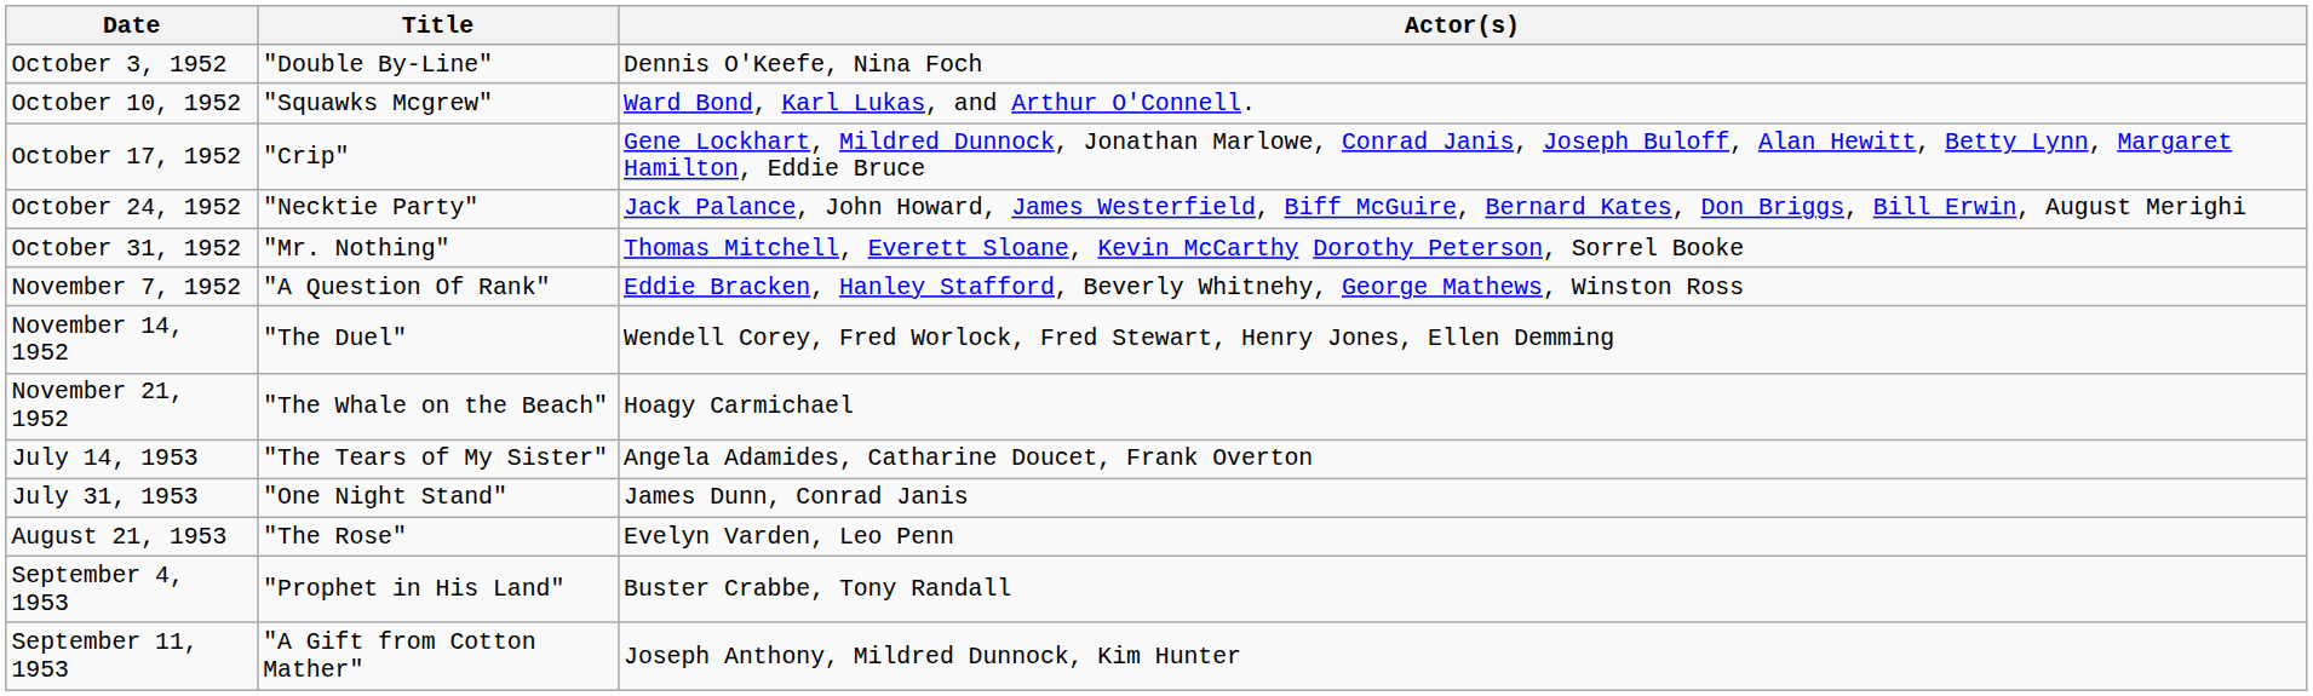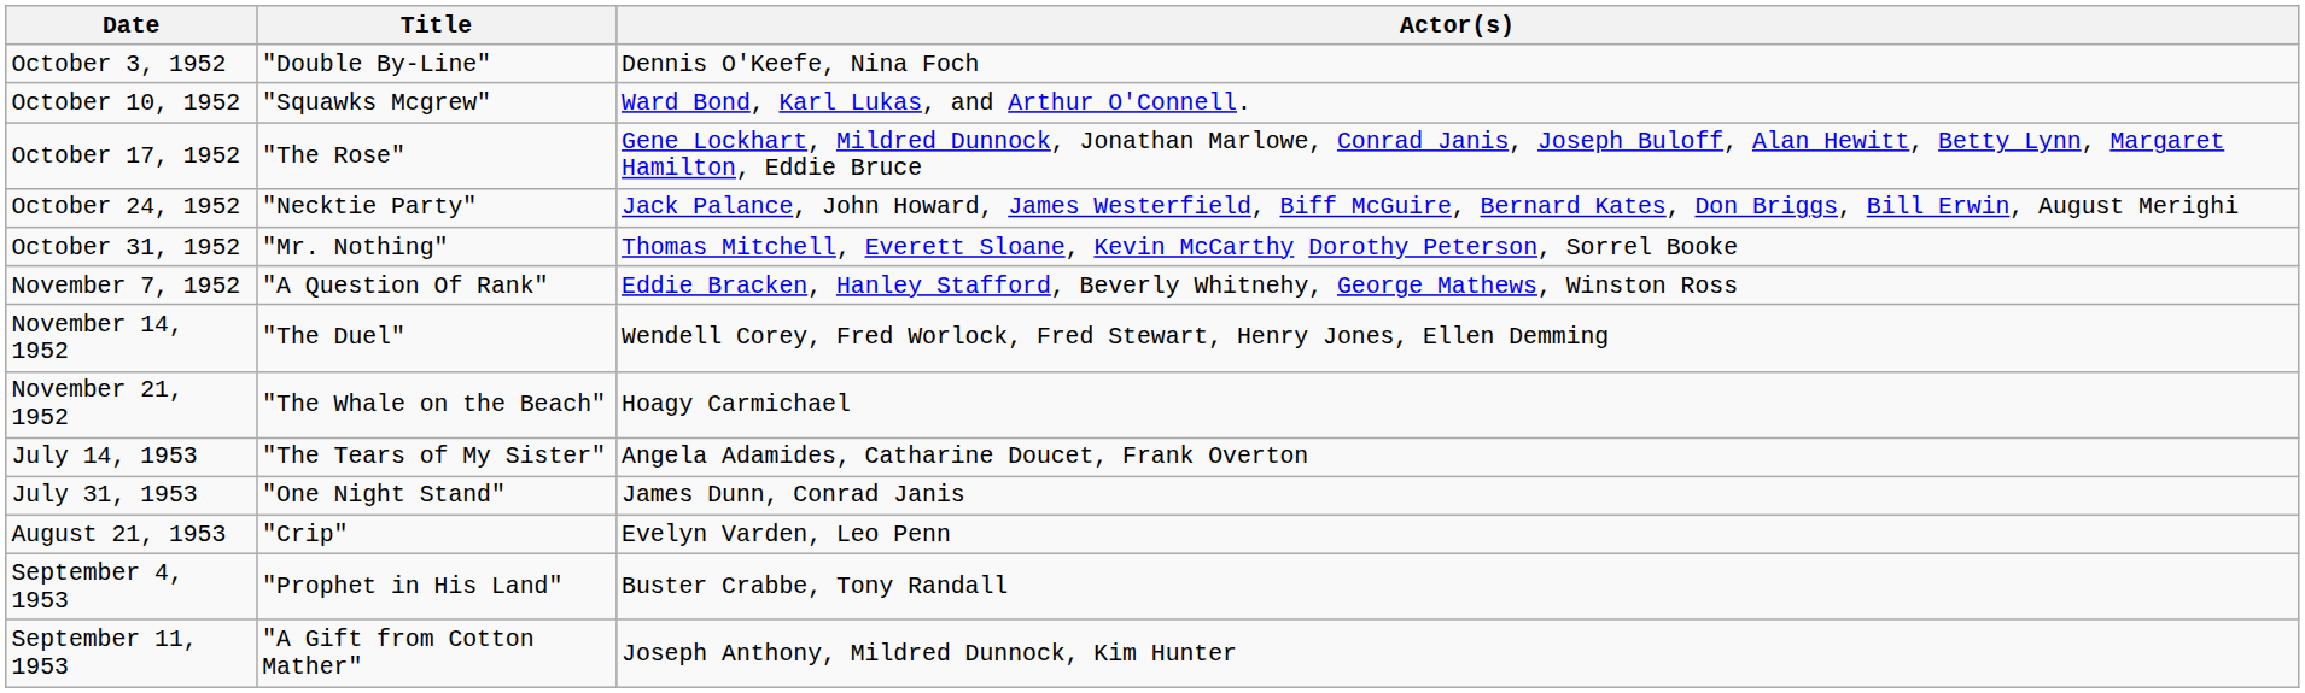 <table class="wikitable">
 <tr>
 <th>Date</th>
 <th>Title</th>
 <th>Actor(s)</th>
 </tr>
 <tr>
 <td>October 3, 1952</td>
 <td>"Double By-Line"</td>
 <td>Dennis O'Keefe, Nina Foch</td>
 </tr>
 <tr>
 <td>October 10, 1952</td>
 <td>"Squawks Mcgrew"</td>
 <td><a href='#'>Ward Bond</a>, <a href='#'>Karl Lukas</a>, and <a href='#'>Arthur O'Connell</a>.</td>
 </tr>
 <tr>
 <td>October 17, 1952</td>
-<td>"Crip"</td>
+<td>"The Rose"</td>
 <td><a href='#'>Gene Lockhart</a>, <a href='#'>Mildred Dunnock</a>, Jonathan Marlowe, <a href='#'>Conrad Janis</a>, <a href='#'>Joseph Buloff</a>, <a href='#'>Alan Hewitt</a>, <a href='#'>Betty Lynn</a>, <a href='#'>Margaret Hamilton</a>, Eddie Bruce</td>
 </tr>
 <tr>
 <td>October 24, 1952</td>
 <td>"Necktie Party"</td>
 <td><a href='#'>Jack Palance</a>, John Howard, <a href='#'>James Westerfield</a>, <a href='#'>Biff McGuire</a>, <a href='#'>Bernard Kates</a>, <a href='#'>Don Briggs</a>, <a href='#'>Bill Erwin</a>, August Merighi</td>
 </tr>
 <tr>
 <td>October 31, 1952</td>
 <td>"Mr. Nothing"</td>
 <td><a href='#'>Thomas Mitchell</a>, <a href='#'>Everett Sloane</a>, <a href='#'>Kevin McCarthy</a> <a href='#'>Dorothy Peterson</a>, Sorrel Booke</td>
 </tr>
 <tr>
 <td>November 7, 1952</td>
 <td>"A Question Of Rank"</td>
 <td><a href='#'>Eddie Bracken</a>, <a href='#'>Hanley Stafford</a>, Beverly Whitnehy, <a href='#'>George Mathews</a>, Winston Ross</td>
 </tr>
 <tr>
 <td>November 14, 1952</td>
 <td>"The Duel"</td>
 <td>Wendell Corey, Fred Worlock, Fred Stewart, Henry Jones, Ellen Demming</td>
 </tr>
 <tr>
 <td>November 21, 1952</td>
 <td>"The Whale on the Beach"</td>
 <td>Hoagy Carmichael</td>
 </tr>
 <tr>
 <td>July 14, 1953</td>
 <td>"The Tears of My Sister"</td>
 <td>Angela Adamides, Catharine Doucet, Frank Overton</td>
 </tr>
 <tr>
 <td>July 31, 1953</td>
 <td>"One Night Stand"</td>
 <td>James Dunn, Conrad Janis</td>
 </tr>
 <tr>
 <td>August 21, 1953</td>
-<td>"The Rose"</td>
+<td>"Crip"</td>
 <td>Evelyn Varden, Leo Penn</td>
 </tr>
 <tr>
 <td>September 4, 1953</td>
 <td>"Prophet in His Land"</td>
 <td>Buster Crabbe, Tony Randall</td>
 </tr>
 <tr>
 <td>September 11, 1953</td>
 <td>"A Gift from Cotton Mather"</td>
 <td>Joseph Anthony, Mildred Dunnock, Kim Hunter</td>
 </tr>
 </table>
